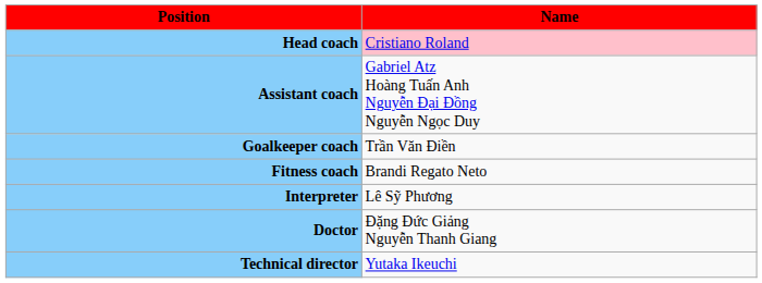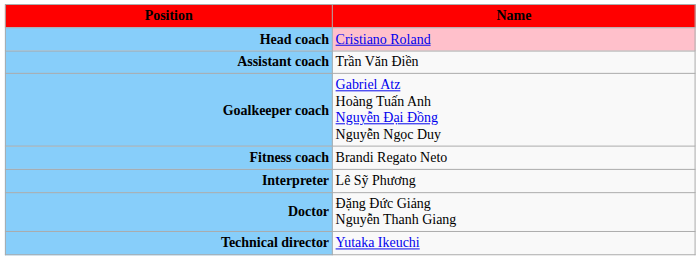 <table class="wikitable" style="font-size:90%; width:45%; margin:1em auto;">
 <tr>
 <th style="background:red;"><span>Position</span></th>
 <th style="background:red;"><span>Name</span></th>
 </tr>
 <tr>
 <td style="background:LightSkyBlue; text-align:right;"><strong>Head coach</strong></td>
 <td style="background: pink; text-align:left;"> <a href='#'>Cristiano Roland</a></td>
 </tr>
 <tr>
 <td style="background:LightSkyBlue; text-align:right;"><strong>Assistant coach</strong></td>
-<td style="text-align:left;"> <a href='#'>Gabriel Atz</a> <br> Hoàng Tuấn Anh <br>  <a href='#'>Nguyễn Đại Đồng</a> <br>  Nguyễn Ngọc Duy</td>
+<td style="text-align:left;"> Trần Văn Điền</td>
 </tr>
 <tr>
 <td style="background:LightSkyBlue; text-align:right;"><strong>Goalkeeper coach</strong></td>
-<td style="text-align:left;"> Trần Văn Điền</td>
+<td style="text-align:left;"> <a href='#'>Gabriel Atz</a> <br> Hoàng Tuấn Anh <br>  <a href='#'>Nguyễn Đại Đồng</a> <br>  Nguyễn Ngọc Duy</td>
 </tr>
 <tr>
 <td style="background:LightSkyBlue; text-align:right;"><strong>Fitness coach</strong></td>
 <td style="text-align:left;"> Brandi Regato Neto</td>
 </tr>
 <tr>
 <td style="background:LightSkyBlue; text-align:right;"><strong>Interpreter</strong></td>
 <td style="text-align:left;"> Lê Sỹ Phương</td>
 </tr>
 <tr>
 <td style="background:LightSkyBlue; text-align:right;"><strong>Doctor</strong></td>
 <td style="text-align:left;"> Đặng Đức Giảng <br>  Nguyễn Thanh Giang</td>
 </tr>
 <tr>
 <td style="background:LightSkyBlue; text-align:right;"><strong>Technical director</strong></td>
 <td style="text-align:left;"> <a href='#'>Yutaka Ikeuchi</a></td>
 </tr>
 </table>
